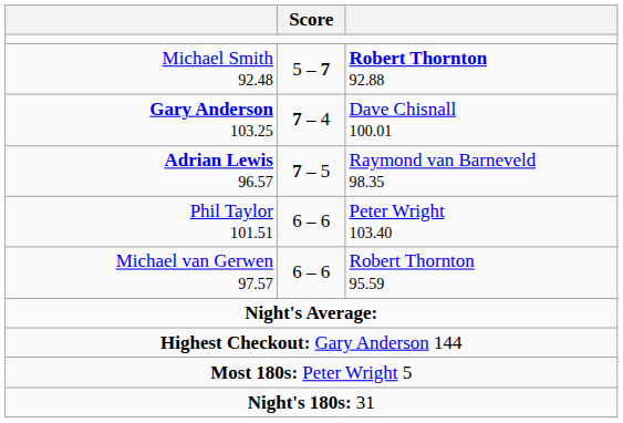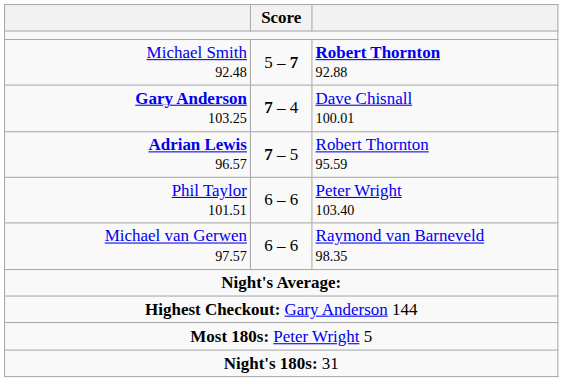 <table class=wikitable style="text-align:center">
 <tr>
 <th width=225></th>
 <th width=50>Score</th>
 <th width=225></th>
 </tr>
 <tr align=centre>
 <td colspan="3"></td>
 </tr>
 <tr align=left>
 <td align=right><a href='#'>Michael Smith</a>  <br><small><span>92.48</span></small></td>
 <td align=center>5 – <strong>7</strong></td>
 <td> <strong><a href='#'>Robert Thornton</a></strong> <br><small><span>92.88</span></small></td>
 </tr>
 <tr align=left>
 <td align=right><strong><a href='#'>Gary Anderson</a></strong>  <br><small><span>103.25</span></small></td>
 <td align=center><strong>7</strong> – 4</td>
 <td> <a href='#'>Dave Chisnall</a> <br><small><span>100.01</span></small></td>
 </tr>
 <tr align=left>
 <td align=right><strong><a href='#'>Adrian Lewis</a></strong>  <br><small><span>96.57</span></small></td>
 <td align=center><strong>7</strong> – 5</td>
-<td> <a href='#'>Raymond van Barneveld</a> <br><small><span>98.35</span></small></td>
+<td> <a href='#'>Robert Thornton</a> <br><small><span>95.59</span></small></td>
 </tr>
 <tr align=left>
 <td align=right><a href='#'>Phil Taylor</a>  <br><small><span>101.51</span></small></td>
 <td align=center>6 – 6</td>
 <td> <a href='#'>Peter Wright</a> <br><small><span>103.40</span></small></td>
 </tr>
 <tr align=left>
 <td align=right><a href='#'>Michael van Gerwen</a>  <br><small><span>97.57</span></small></td>
 <td align=center>6 – 6</td>
-<td> <a href='#'>Robert Thornton</a> <br><small><span>95.59</span></small></td>
+<td> <a href='#'>Raymond van Barneveld</a> <br><small><span>98.35</span></small></td>
 </tr>
 <tr align=center>
 <td colspan="3"><strong>Night's Average:</strong> </td>
 </tr>
 <tr align=center>
 <td colspan="3"><strong>Highest Checkout:</strong>  <a href='#'>Gary Anderson</a> 144</td>
 </tr>
 <tr align=center>
 <td colspan="3"><strong>Most 180s:</strong>  <a href='#'>Peter Wright</a> 5</td>
 </tr>
 <tr align=center>
 <td colspan="3"><strong>Night's 180s:</strong> 31</td>
 </tr>
 </table>
